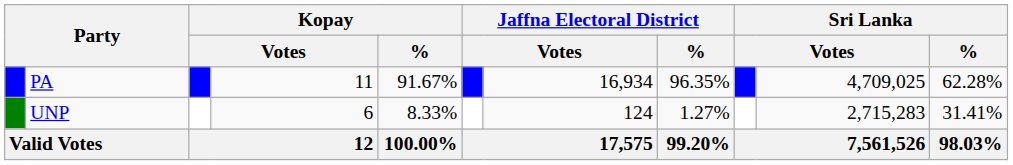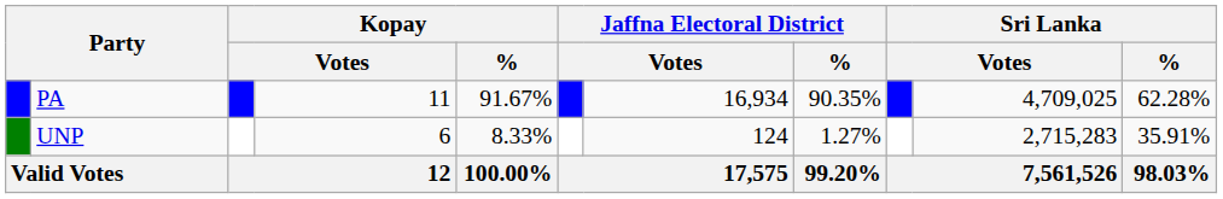 <table class="wikitable">
 <tr>
 <th colspan="2" width="144px"rowspan="2">Party</th>
 <th colspan="3" width="216px">Kopay</th>
 <th colspan="3" width="216px"><a href='#'>Jaffna Electoral District</a></th>
 <th colspan="3" width="216px">Sri Lanka</th>
 </tr>
 <tr>
 <th colspan="2" width="144px">Votes</th>
 <th>%</th>
 <th colspan="2" width="144px">Votes</th>
 <th>%</th>
 <th colspan="2" width="144px">Votes</th>
 <th>%</th>
 </tr>
 <tr>
 <td style="background-color:blue;" width="10px"></td>
 <td style="text-align:left;"><a href='#'>PA</a></td>
 <td style="background-color:blue;" width="10px"></td>
 <td style="text-align:right;">11</td>
 <td style="text-align:right;">91.67%</td>
 <td style="background-color:blue;" width="10px"></td>
 <td style="text-align:right;">16,934</td>
-<td style="text-align:right;">96.35%</td>
+<td style="text-align:right;">90.35%</td>
 <td style="background-color:blue;" width="10px"></td>
 <td style="text-align:right;">4,709,025</td>
 <td style="text-align:right;">62.28%</td>
 </tr>
 <tr>
 <td style="background-color:green;" width="10px"></td>
 <td style="text-align:left;"><a href='#'>UNP</a></td>
 <td style="background-color:white;" width="10px"></td>
 <td style="text-align:right;">6</td>
 <td style="text-align:right;">8.33%</td>
 <td style="background-color:white;" width="10px"></td>
 <td style="text-align:right;">124</td>
 <td style="text-align:right;">1.27%</td>
 <td style="background-color:white;" width="10px"></td>
 <td style="text-align:right;">2,715,283</td>
-<td style="text-align:right;">31.41%</td>
+<td style="text-align:right;">35.91%</td>
 </tr>
 <tr>
 <th colspan="2" width="144px"style="text-align:left;">Valid Votes</th>
 <th style="text-align:right;"colspan="2" width="144px">12</th>
 <th style="text-align:right;">100.00%</th>
 <th style="text-align:right;"colspan="2" width="144px">17,575</th>
 <th style="text-align:right;">99.20%</th>
 <th style="text-align:right;"colspan="2" width="144px">7,561,526</th>
 <th style="text-align:right;">98.03%</th>
 </tr>
 </table>
